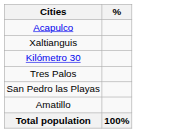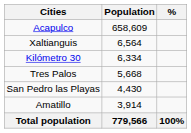 <table class="wikitable" style="text-align: center;">
 <tr>
 <th>Cities</th>
+<th>Population</th>
 <th>%</th>
 </tr>
 <tr>
 <td><a href='#'>Acapulco</a></td>
+<td>658,609</td>
 <td></td>
 </tr>
 <tr>
 <td>Xaltianguis</td>
+<td>6,564</td>
 <td></td>
 </tr>
 <tr>
 <td><a href='#'>Kilómetro 30</a></td>
+<td>6,334</td>
 <td></td>
 </tr>
 <tr>
 <td>Tres Palos</td>
+<td>5,668</td>
 <td></td>
 </tr>
 <tr>
 <td>San Pedro las Playas</td>
+<td>4,430</td>
 <td></td>
 </tr>
 <tr>
 <td>Amatillo</td>
+<td>3,914</td>
 <td></td>
 </tr>
 <tr>
 <th>Total population</th>
+<th>779,566</th>
 <th>100%</th>
 </tr>
 </table>
